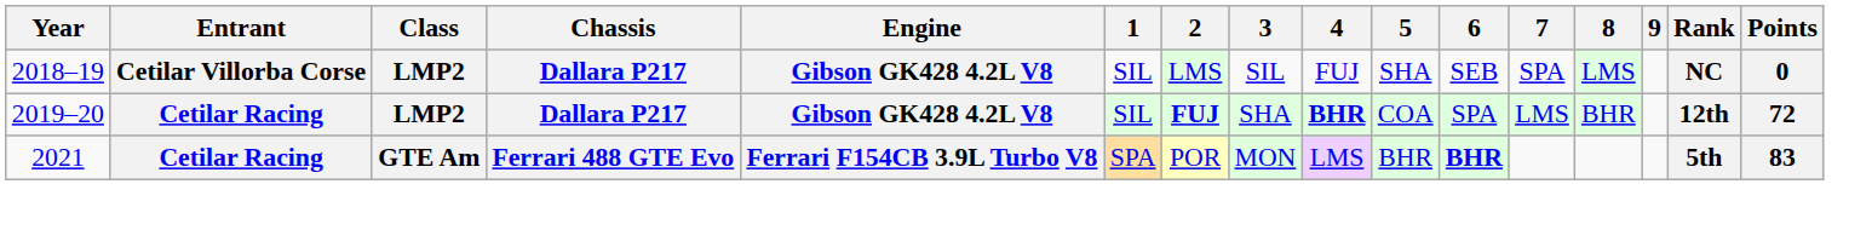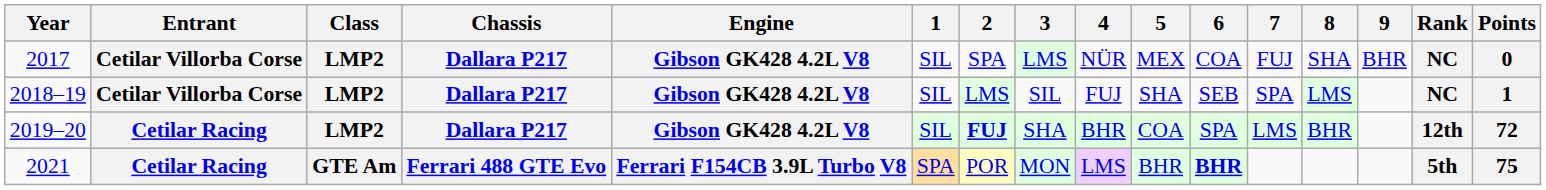 <table class="wikitable" style="text-align:center; font-size:90%">
 <tr>
 <th>Year</th>
 <th>Entrant</th>
 <th>Class</th>
 <th>Chassis</th>
 <th>Engine</th>
 <th>1</th>
 <th>2</th>
 <th>3</th>
 <th>4</th>
 <th>5</th>
 <th>6</th>
 <th>7</th>
 <th>8</th>
 <th>9</th>
 <th>Rank</th>
 <th>Points</th>
 </tr>
 <tr>
+<td><a href='#'>2017</a></td>
+<th>Cetilar Villorba Corse</th>
+<th>LMP2</th>
+<th><a href='#'>Dallara P217</a></th>
+<th><a href='#'>Gibson</a> GK428 4.2L <a href='#'>V8</a></th>
+<td><a href='#'>SIL</a></td>
+<td><a href='#'>SPA</a></td>
+<td style="background:#dfffdf;"><a href='#'>LMS</a><br></td>
+<td><a href='#'>NÜR</a></td>
+<td><a href='#'>MEX</a></td>
+<td><a href='#'>COA</a></td>
+<td><a href='#'>FUJ</a></td>
+<td><a href='#'>SHA</a></td>
+<td><a href='#'>BHR</a></td>
+<th>NC</th>
+<th>0</th>
+</tr>
+<tr>
 <td><a href='#'>2018–19</a></td>
 <th>Cetilar Villorba Corse</th>
 <th>LMP2</th>
 <th><a href='#'>Dallara P217</a></th>
 <th><a href='#'>Gibson</a> GK428 4.2L <a href='#'>V8</a></th>
 <td><a href='#'>SIL</a></td>
 <td style="background:#dfffdf;"><a href='#'>LMS</a><br></td>
 <td><a href='#'>SIL</a></td>
 <td><a href='#'>FUJ</a></td>
 <td><a href='#'>SHA</a></td>
 <td><a href='#'>SEB</a></td>
 <td><a href='#'>SPA</a></td>
 <td style="background:#dfffdf;"><a href='#'>LMS</a><br></td>
 <td></td>
 <th>NC</th>
-<th>0</th>
+<th>1</th>
 </tr>
 <tr>
 <td><a href='#'>2019–20</a></td>
 <th><a href='#'>Cetilar Racing</a></th>
 <th>LMP2</th>
 <th><a href='#'>Dallara P217</a></th>
 <th><a href='#'>Gibson</a> GK428 4.2L <a href='#'>V8</a></th>
 <td style="background:#DFFFDF;"><a href='#'>SIL</a><br></td>
 <td style="background:#DFFFDF;"><strong><a href='#'>FUJ</a><br></strong></td>
 <td style="background:#DFFFDF;"><a href='#'>SHA</a> <br></td>
-<td style="background:#DFFFDF;"><strong><a href='#'>BHR</a> <br></strong></td>
+<td style="background:#DFFFDF;"><a href='#'>BHR</a> <br></td>
 <td style="background:#DFFFDF;"><a href='#'>COA</a><br></td>
 <td style="background:#DFFFDF;"><a href='#'>SPA</a><br></td>
 <td style="background:#DFFFDF;"><a href='#'>LMS</a><br></td>
 <td style="background:#DFFFDF;"><a href='#'>BHR</a><br></td>
 <td></td>
 <th>12th</th>
 <th>72</th>
 </tr>
 <tr>
 <td><a href='#'>2021</a></td>
 <th><a href='#'>Cetilar Racing</a></th>
 <th>GTE Am</th>
 <th><a href='#'>Ferrari 488 GTE Evo</a></th>
 <th><a href='#'>Ferrari</a> <a href='#'>F154CB</a> 3.9L <a href='#'>Turbo</a> <a href='#'>V8</a></th>
 <td style="background:#FFDF9F;"><a href='#'>SPA</a><br></td>
 <td style="background:#FFFFBF;"><a href='#'>POR</a><br></td>
 <td style="background:#DFFFDF;"><a href='#'>MON</a><br></td>
 <td style="background:#EFCFFF;"><a href='#'>LMS</a><br></td>
 <td style="background:#DFFFDF;"><a href='#'>BHR</a><br></td>
 <td style="background:#DFFFDF;"><strong><a href='#'>BHR</a></strong><br></td>
 <td></td>
 <td></td>
 <td></td>
 <th>5th</th>
-<th>83</th>
+<th>75</th>
 </tr>
 </table>
